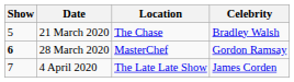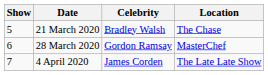 <table class="wikitable">
 <tr>
 <th>Show</th>
 <th>Date</th>
+<th>Celebrity</th>
 <th>Location</th>
-<th>Celebrity</th>
 </tr>
 <tr>
 <td>5</td>
 <td>21 March 2020</td>
+<td><a href='#'>Bradley Walsh</a></td>
 <td><a href='#'>The Chase</a></td>
-<td><a href='#'>Bradley Walsh</a></td>
 </tr>
 <tr>
-<td><strong>6</strong></td>
+<td>6</td>
 <td>28 March 2020</td>
+<td><a href='#'>Gordon Ramsay</a></td>
 <td><a href='#'>MasterChef</a></td>
-<td><a href='#'>Gordon Ramsay</a></td>
 </tr>
 <tr>
 <td>7</td>
 <td>4 April 2020</td>
+<td><a href='#'>James Corden</a></td>
 <td><a href='#'>The Late Late Show</a></td>
-<td><a href='#'>James Corden</a></td>
 </tr>
 </table>
